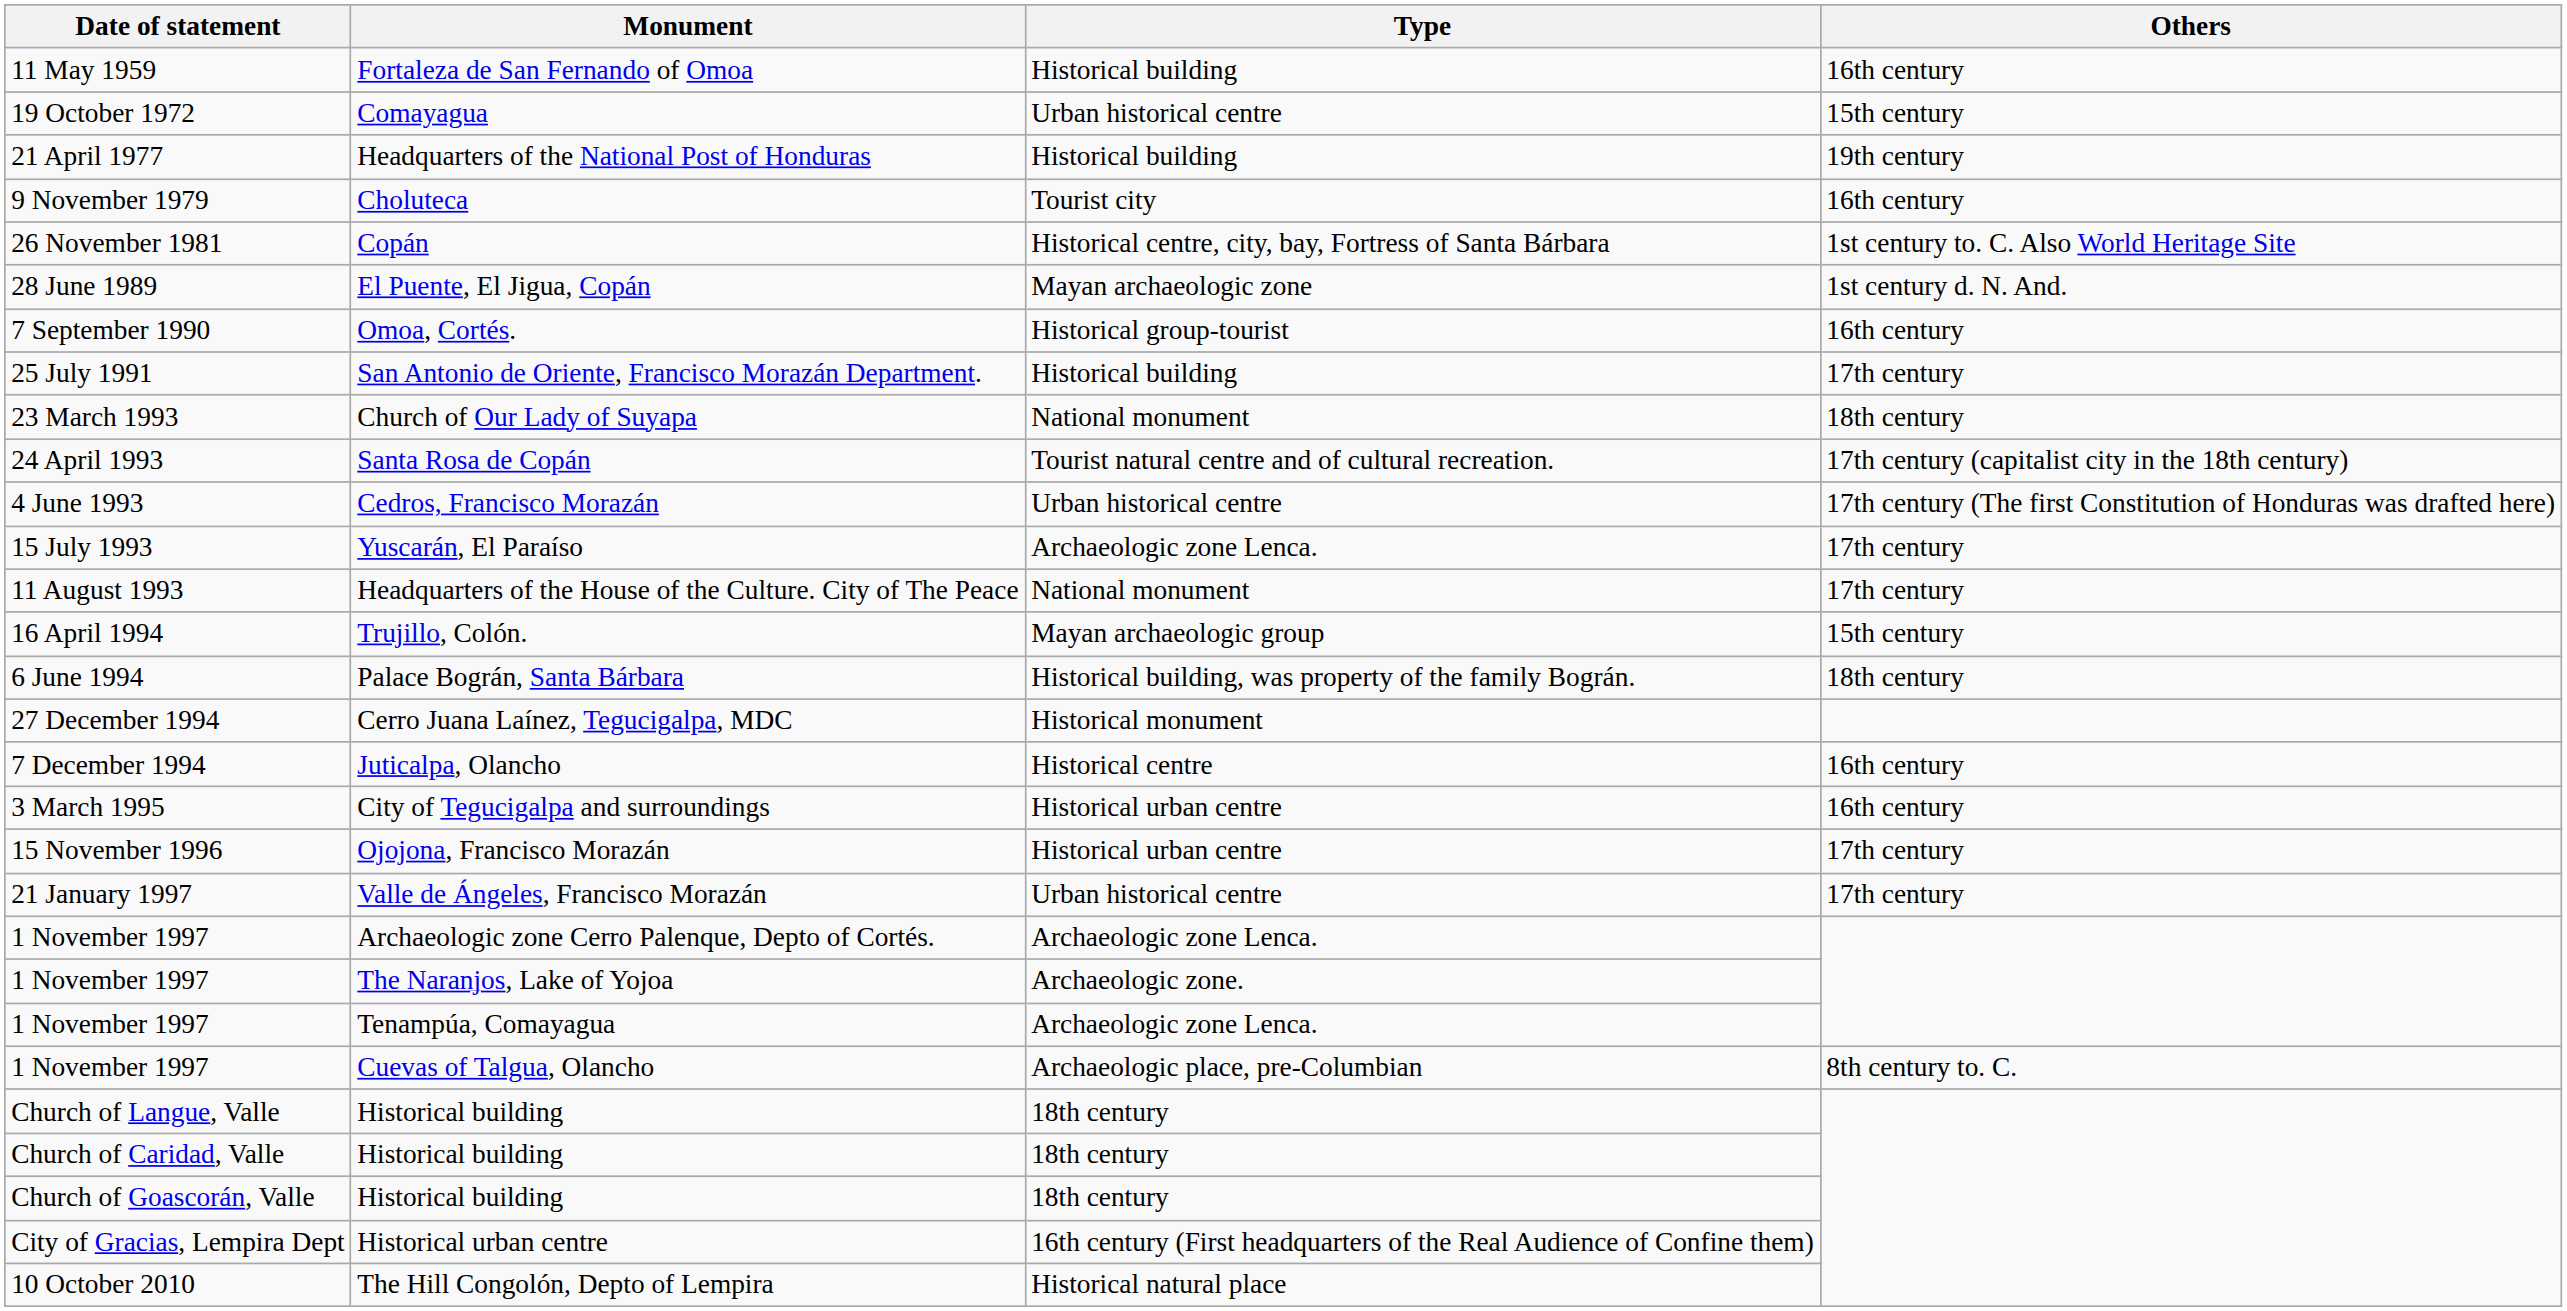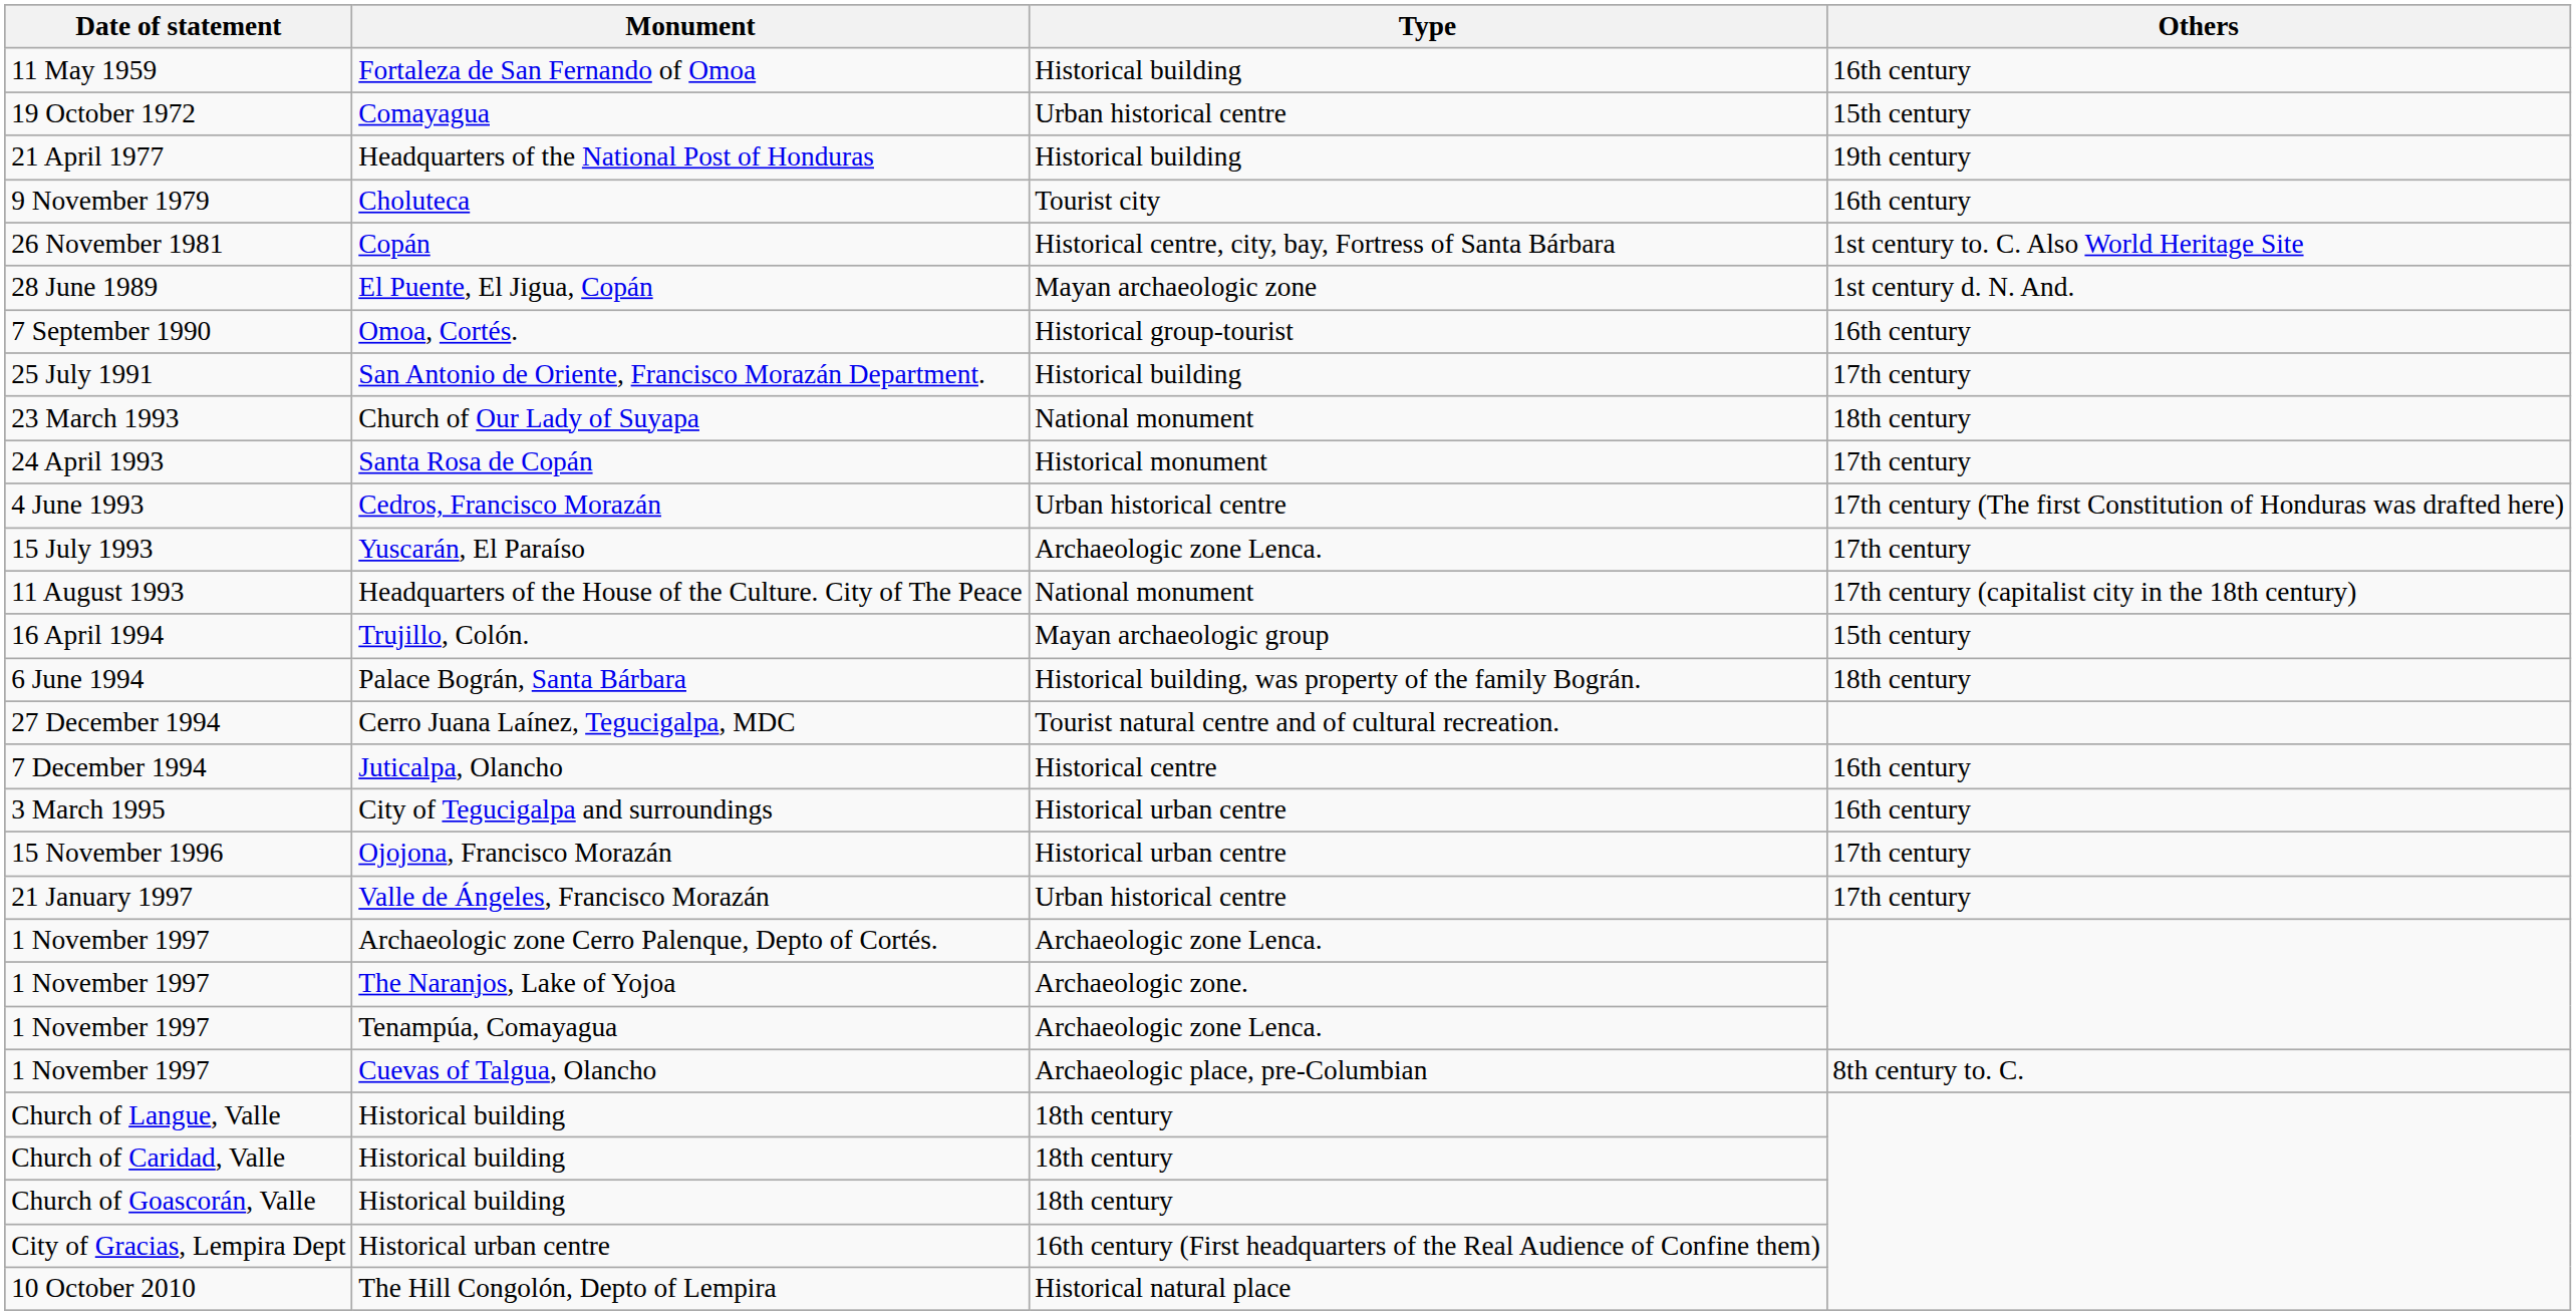 <table class="wikitable">
 <tr>
 <th>Date of statement</th>
 <th>Monument</th>
 <th>Type</th>
 <th>Others</th>
 </tr>
 <tr>
 <td>11 May 1959</td>
 <td><a href='#'>Fortaleza de San Fernando</a> of <a href='#'>Omoa</a></td>
 <td>Historical building</td>
 <td>16th century</td>
 </tr>
 <tr>
 <td>19 October 1972</td>
 <td><a href='#'>Comayagua</a></td>
 <td>Urban historical centre</td>
 <td>15th century</td>
 </tr>
 <tr>
 <td>21 April 1977</td>
 <td>Headquarters of the <a href='#'>National Post of Honduras</a></td>
 <td>Historical building</td>
 <td>19th century</td>
 </tr>
 <tr>
 <td>9 November 1979</td>
 <td><a href='#'>Choluteca</a></td>
 <td>Tourist city</td>
 <td>16th century</td>
 </tr>
 <tr>
 <td>26 November 1981</td>
 <td><a href='#'>Copán</a></td>
 <td>Historical centre, city, bay, Fortress of Santa Bárbara</td>
 <td>1st century to. C. Also <a href='#'>World Heritage Site</a></td>
 </tr>
 <tr>
 <td>28 June 1989</td>
 <td><a href='#'>El Puente</a>, El Jigua, <a href='#'>Copán</a></td>
 <td>Mayan archaeologic zone</td>
 <td>1st century d. N. And.</td>
 </tr>
 <tr>
 <td>7 September 1990</td>
 <td><a href='#'>Omoa</a>, <a href='#'>Cortés</a>.</td>
 <td>Historical group-tourist</td>
 <td>16th century</td>
 </tr>
 <tr>
 <td>25 July 1991</td>
 <td><a href='#'>San Antonio de Oriente</a>, <a href='#'>Francisco Morazán Department</a>.</td>
 <td>Historical building</td>
 <td>17th century</td>
 </tr>
 <tr>
 <td>23 March 1993</td>
 <td>Church of <a href='#'>Our Lady of Suyapa</a></td>
 <td>National monument</td>
 <td>18th century</td>
 </tr>
 <tr>
 <td>24 April 1993</td>
 <td><a href='#'>Santa Rosa de Copán</a></td>
-<td>Tourist natural centre and of cultural recreation.</td>
-<td>17th century (capitalist city in the 18th century)</td>
+<td>Historical monument</td>
+<td>17th century</td>
 </tr>
 <tr>
 <td>4 June 1993</td>
 <td><a href='#'>Cedros, Francisco Morazán</a></td>
 <td>Urban historical centre</td>
 <td>17th century (The first Constitution of Honduras was drafted here)</td>
 </tr>
 <tr>
 <td>15 July 1993</td>
 <td><a href='#'>Yuscarán</a>, El Paraíso</td>
 <td>Archaeologic zone Lenca.</td>
 <td>17th century</td>
 </tr>
 <tr>
 <td>11 August 1993</td>
 <td>Headquarters of the House of the Culture. City of The Peace</td>
 <td>National monument</td>
-<td>17th century</td>
+<td>17th century (capitalist city in the 18th century)</td>
 </tr>
 <tr>
 <td>16 April 1994</td>
 <td><a href='#'>Trujillo</a>, Colón.</td>
 <td>Mayan archaeologic group</td>
 <td>15th century</td>
 </tr>
 <tr>
 <td>6 June 1994</td>
 <td>Palace Bográn, <a href='#'>Santa Bárbara</a></td>
 <td>Historical building, was property of the family Bográn.</td>
 <td>18th century</td>
 </tr>
 <tr>
 <td>27 December 1994</td>
 <td>Cerro Juana Laínez, <a href='#'>Tegucigalpa</a>, MDC</td>
-<td>Historical monument</td>
+<td>Tourist natural centre and of cultural recreation.</td>
 </tr>
 <tr>
 <td>7 December 1994</td>
 <td><a href='#'>Juticalpa</a>, Olancho</td>
 <td>Historical centre</td>
 <td>16th century</td>
 </tr>
 <tr>
 <td>3 March 1995</td>
 <td>City of <a href='#'>Tegucigalpa</a> and surroundings</td>
 <td>Historical urban centre</td>
 <td>16th century</td>
 </tr>
 <tr>
 <td>15 November 1996</td>
 <td><a href='#'>Ojojona</a>, Francisco Morazán</td>
 <td>Historical urban centre</td>
 <td>17th century</td>
 </tr>
 <tr>
 <td>21 January 1997</td>
 <td><a href='#'>Valle de Ángeles</a>, Francisco Morazán</td>
 <td>Urban historical centre</td>
 <td>17th century</td>
 </tr>
 <tr>
 <td>1 November 1997</td>
 <td>Archaeologic zone Cerro Palenque, Depto of Cortés.</td>
 <td>Archaeologic zone Lenca.</td>
 </tr>
 <tr>
 <td>1 November 1997</td>
 <td><a href='#'>The Naranjos</a>, Lake of Yojoa</td>
 <td>Archaeologic zone.</td>
 </tr>
 <tr>
 <td>1 November 1997</td>
 <td>Tenampúa, Comayagua</td>
 <td>Archaeologic zone Lenca.</td>
 </tr>
 <tr>
 <td>1 November 1997</td>
 <td><a href='#'>Cuevas of Talgua</a>, Olancho</td>
 <td>Archaeologic place, pre-Columbian</td>
 <td>8th century to. C.</td>
 </tr>
 <tr>
 <td>Church of <a href='#'>Langue</a>, Valle</td>
 <td>Historical building</td>
 <td>18th century</td>
 </tr>
 <tr>
 <td>Church of <a href='#'>Caridad</a>, Valle</td>
 <td>Historical building</td>
 <td>18th century</td>
 </tr>
 <tr>
 <td>Church of <a href='#'>Goascorán</a>, Valle</td>
 <td>Historical building</td>
 <td>18th century</td>
 </tr>
 <tr>
 <td>City of <a href='#'>Gracias</a>, Lempira Dept</td>
 <td>Historical urban centre</td>
 <td>16th century (First headquarters of the Real Audience of Confine them)</td>
 </tr>
 <tr>
 <td>10 October 2010</td>
 <td>The Hill Congolón, Depto of Lempira</td>
 <td>Historical natural place</td>
 </tr>
 </table>
